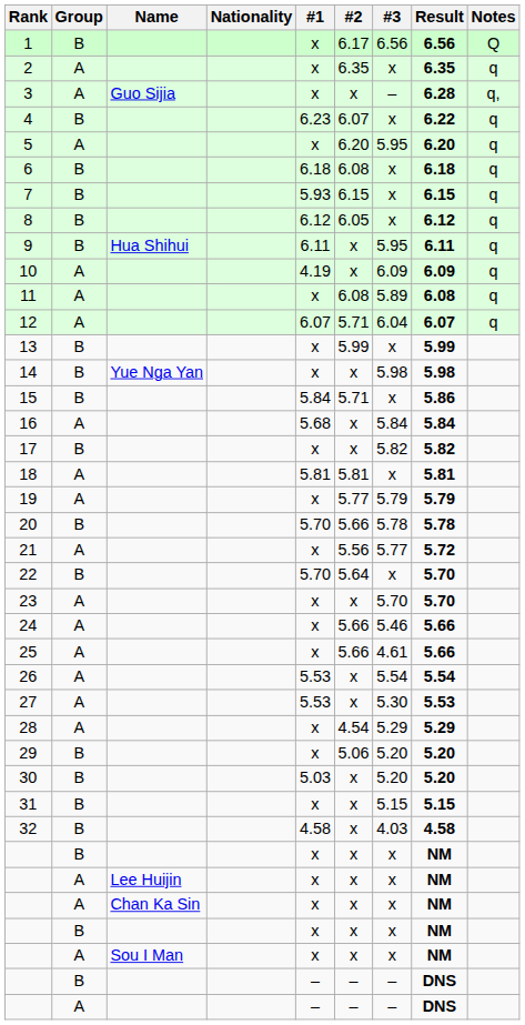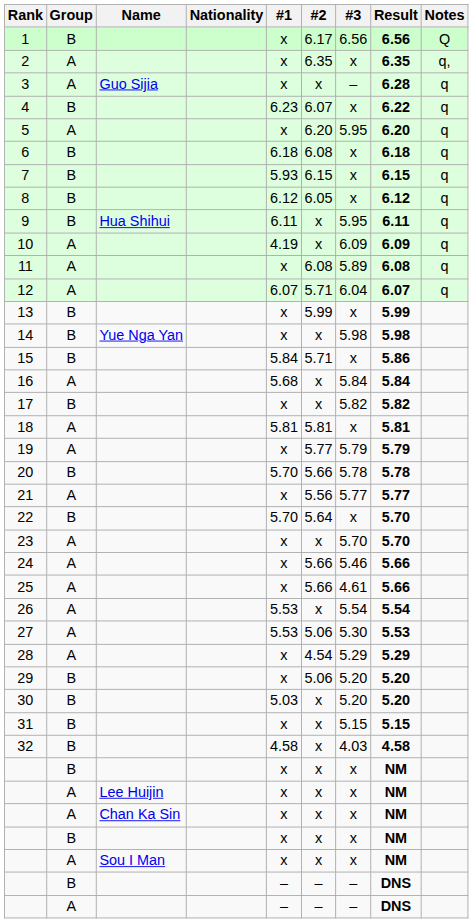 <table class="wikitable sortable" style="text-align:center">
 <tr>
 <th>Rank</th>
 <th>Group</th>
 <th>Name</th>
 <th>Nationality</th>
 <th>#1</th>
 <th>#2</th>
 <th>#3</th>
 <th>Result</th>
 <th>Notes</th>
 </tr>
 <tr bgcolor=ccffcc>
 <td>1</td>
 <td>B</td>
 <td align=left></td>
 <td align=left></td>
 <td>x</td>
 <td>6.17</td>
 <td>6.56</td>
 <td><strong>6.56</strong></td>
 <td>Q</td>
 </tr>
 <tr bgcolor=ddffdd>
 <td>2</td>
 <td>A</td>
 <td align=left></td>
 <td align=left></td>
 <td>x</td>
 <td>6.35</td>
 <td>x</td>
 <td><strong>6.35</strong></td>
-<td>q</td>
+<td>q, </td>
 </tr>
 <tr bgcolor=ddffdd>
 <td>3</td>
 <td>A</td>
 <td align=left><a href='#'>Guo Sijia</a></td>
 <td align=left></td>
 <td>x</td>
 <td>x</td>
 <td>–</td>
 <td><strong>6.28</strong></td>
-<td>q, </td>
+<td>q</td>
 </tr>
 <tr bgcolor=ddffdd>
 <td>4</td>
 <td>B</td>
 <td align=left></td>
 <td align=left></td>
 <td>6.23</td>
 <td>6.07</td>
 <td>x</td>
 <td><strong>6.22</strong></td>
 <td>q</td>
 </tr>
 <tr bgcolor=ddffdd>
 <td>5</td>
 <td>A</td>
 <td align=left></td>
 <td align=left></td>
 <td>x</td>
 <td>6.20</td>
 <td>5.95</td>
 <td><strong>6.20</strong></td>
 <td>q</td>
 </tr>
 <tr bgcolor=ddffdd>
 <td>6</td>
 <td>B</td>
 <td align=left></td>
 <td align=left></td>
 <td>6.18</td>
 <td>6.08</td>
 <td>x</td>
 <td><strong>6.18</strong></td>
 <td>q</td>
 </tr>
 <tr bgcolor=ddffdd>
 <td>7</td>
 <td>B</td>
 <td align=left></td>
 <td align=left></td>
 <td>5.93</td>
 <td>6.15</td>
 <td>x</td>
 <td><strong>6.15</strong></td>
 <td>q</td>
 </tr>
 <tr bgcolor=ddffdd>
 <td>8</td>
 <td>B</td>
 <td align=left></td>
 <td align=left></td>
 <td>6.12</td>
 <td>6.05</td>
 <td>x</td>
 <td><strong>6.12</strong></td>
 <td>q</td>
 </tr>
 <tr bgcolor=ddffdd>
 <td>9</td>
 <td>B</td>
 <td align=left><a href='#'>Hua Shihui</a></td>
 <td align=left></td>
 <td>6.11</td>
 <td>x</td>
 <td>5.95</td>
 <td><strong>6.11</strong></td>
 <td>q</td>
 </tr>
 <tr bgcolor=ddffdd>
 <td>10</td>
 <td>A</td>
 <td align=left></td>
 <td align=left></td>
 <td>4.19</td>
 <td>x</td>
 <td>6.09</td>
 <td><strong>6.09</strong></td>
 <td>q</td>
 </tr>
 <tr bgcolor=ddffdd>
 <td>11</td>
 <td>A</td>
 <td align=left></td>
 <td align=left></td>
 <td>x</td>
 <td>6.08</td>
 <td>5.89</td>
 <td><strong>6.08</strong></td>
 <td>q</td>
 </tr>
 <tr bgcolor=ddffdd>
 <td>12</td>
 <td>A</td>
 <td align=left></td>
 <td align=left></td>
 <td>6.07</td>
 <td>5.71</td>
 <td>6.04</td>
 <td><strong>6.07</strong></td>
 <td>q</td>
 </tr>
 <tr>
 <td>13</td>
 <td>B</td>
 <td align=left></td>
 <td align=left></td>
 <td>x</td>
 <td>5.99</td>
 <td>x</td>
 <td><strong>5.99</strong></td>
 <td></td>
 </tr>
 <tr>
 <td>14</td>
 <td>B</td>
 <td align=left><a href='#'>Yue Nga Yan</a></td>
 <td align=left></td>
 <td>x</td>
 <td>x</td>
 <td>5.98</td>
 <td><strong>5.98</strong></td>
 <td></td>
 </tr>
 <tr>
 <td>15</td>
 <td>B</td>
 <td align=left></td>
 <td align=left></td>
 <td>5.84</td>
 <td>5.71</td>
 <td>x</td>
 <td><strong>5.86</strong></td>
 <td></td>
 </tr>
 <tr>
 <td>16</td>
 <td>A</td>
 <td align=left></td>
 <td align=left></td>
 <td>5.68</td>
 <td>x</td>
 <td>5.84</td>
 <td><strong>5.84</strong></td>
 <td></td>
 </tr>
 <tr>
 <td>17</td>
 <td>B</td>
 <td align=left></td>
 <td align=left></td>
 <td>x</td>
 <td>x</td>
 <td>5.82</td>
 <td><strong>5.82</strong></td>
 <td></td>
 </tr>
 <tr>
 <td>18</td>
 <td>A</td>
 <td align=left></td>
 <td align=left></td>
 <td>5.81</td>
 <td>5.81</td>
 <td>x</td>
 <td><strong>5.81</strong></td>
 <td></td>
 </tr>
 <tr>
 <td>19</td>
 <td>A</td>
 <td align=left></td>
 <td align=left></td>
 <td>x</td>
 <td>5.77</td>
 <td>5.79</td>
 <td><strong>5.79</strong></td>
 <td></td>
 </tr>
 <tr>
 <td>20</td>
 <td>B</td>
 <td align=left></td>
 <td align=left></td>
 <td>5.70</td>
 <td>5.66</td>
 <td>5.78</td>
 <td><strong>5.78</strong></td>
 <td></td>
 </tr>
 <tr>
 <td>21</td>
 <td>A</td>
 <td align=left></td>
 <td align=left></td>
 <td>x</td>
 <td>5.56</td>
 <td>5.77</td>
-<td><strong>5.72</strong></td>
+<td><strong>5.77</strong></td>
 <td></td>
 </tr>
 <tr>
 <td>22</td>
 <td>B</td>
 <td align=left></td>
 <td align=left></td>
 <td>5.70</td>
 <td>5.64</td>
 <td>x</td>
 <td><strong>5.70</strong></td>
 <td></td>
 </tr>
 <tr>
 <td>23</td>
 <td>A</td>
 <td align=left></td>
 <td align=left></td>
 <td>x</td>
 <td>x</td>
 <td>5.70</td>
 <td><strong>5.70</strong></td>
 <td></td>
 </tr>
 <tr>
 <td>24</td>
 <td>A</td>
 <td align=left></td>
 <td align=left></td>
 <td>x</td>
 <td>5.66</td>
 <td>5.46</td>
 <td><strong>5.66</strong></td>
 <td></td>
 </tr>
 <tr>
 <td>25</td>
 <td>A</td>
 <td align=left></td>
 <td align=left></td>
 <td>x</td>
 <td>5.66</td>
 <td>4.61</td>
 <td><strong>5.66</strong></td>
 <td></td>
 </tr>
 <tr>
 <td>26</td>
 <td>A</td>
 <td align=left></td>
 <td align=left></td>
 <td>5.53</td>
 <td>x</td>
 <td>5.54</td>
 <td><strong>5.54</strong></td>
 <td></td>
 </tr>
 <tr>
 <td>27</td>
 <td>A</td>
 <td align=left></td>
 <td align=left></td>
 <td>5.53</td>
-<td>x</td>
+<td>5.06</td>
 <td>5.30</td>
 <td><strong>5.53</strong></td>
 <td></td>
 </tr>
 <tr>
 <td>28</td>
 <td>A</td>
 <td align=left></td>
 <td align=left></td>
 <td>x</td>
 <td>4.54</td>
 <td>5.29</td>
 <td><strong>5.29</strong></td>
 <td></td>
 </tr>
 <tr>
 <td>29</td>
 <td>B</td>
 <td align=left></td>
 <td align=left></td>
 <td>x</td>
 <td>5.06</td>
 <td>5.20</td>
 <td><strong>5.20</strong></td>
 <td></td>
 </tr>
 <tr>
 <td>30</td>
 <td>B</td>
 <td align=left></td>
 <td align=left></td>
 <td>5.03</td>
 <td>x</td>
 <td>5.20</td>
 <td><strong>5.20</strong></td>
 <td></td>
 </tr>
 <tr>
 <td>31</td>
 <td>B</td>
 <td align=left></td>
 <td align=left></td>
 <td>x</td>
 <td>x</td>
 <td>5.15</td>
 <td><strong>5.15</strong></td>
 <td></td>
 </tr>
 <tr>
 <td>32</td>
 <td>B</td>
 <td align=left></td>
 <td align=left></td>
 <td>4.58</td>
 <td>x</td>
 <td>4.03</td>
 <td><strong>4.58</strong></td>
 <td></td>
 </tr>
 <tr>
 <td></td>
 <td>B</td>
 <td align=left></td>
 <td align=left></td>
 <td>x</td>
 <td>x</td>
 <td>x</td>
 <td><strong>NM</strong></td>
 <td></td>
 </tr>
 <tr>
 <td></td>
 <td>A</td>
 <td align=left><a href='#'>Lee Huijin</a></td>
 <td align=left></td>
 <td>x</td>
 <td>x</td>
 <td>x</td>
 <td><strong>NM</strong></td>
 <td></td>
 </tr>
 <tr>
 <td></td>
 <td>A</td>
 <td align=left><a href='#'>Chan Ka Sin</a></td>
 <td align=left></td>
 <td>x</td>
 <td>x</td>
 <td>x</td>
 <td><strong>NM</strong></td>
 <td></td>
 </tr>
 <tr>
 <td></td>
 <td>B</td>
 <td align=left></td>
 <td align=left></td>
 <td>x</td>
 <td>x</td>
 <td>x</td>
 <td><strong>NM</strong></td>
 <td></td>
 </tr>
 <tr>
 <td></td>
 <td>A</td>
 <td align=left><a href='#'>Sou I Man</a></td>
 <td align=left></td>
 <td>x</td>
 <td>x</td>
 <td>x</td>
 <td><strong>NM</strong></td>
 <td></td>
 </tr>
 <tr>
 <td></td>
 <td>B</td>
 <td align=left></td>
 <td align=left></td>
 <td>–</td>
 <td>–</td>
 <td>–</td>
 <td><strong>DNS</strong></td>
 <td></td>
 </tr>
 <tr>
 <td></td>
 <td>A</td>
 <td align=left></td>
 <td align=left></td>
 <td>–</td>
 <td>–</td>
 <td>–</td>
 <td><strong>DNS</strong></td>
 <td></td>
 </tr>
 </table>
